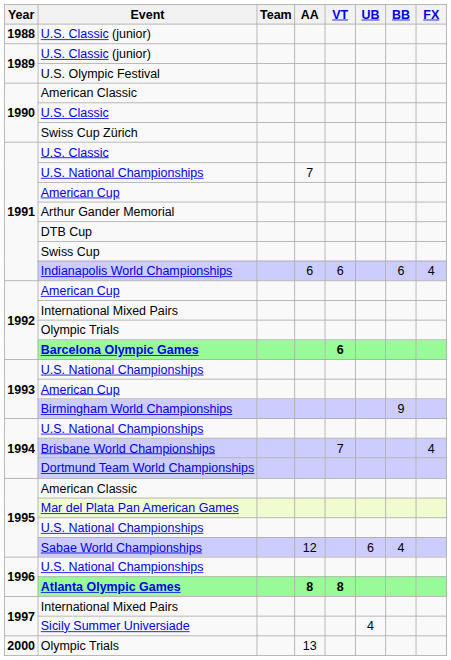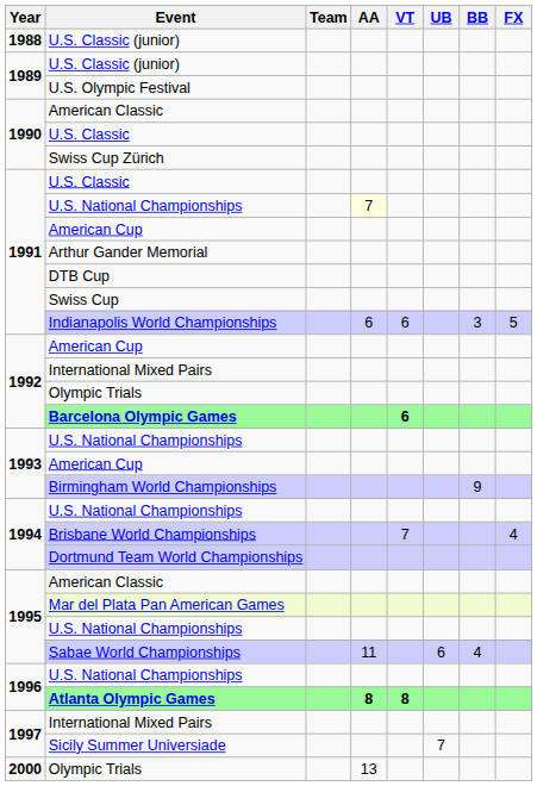 <table class="wikitable" style="text-align:center; font-size:95%;">
 <tr>
 <th align=center>Year</th>
 <th align=center>Event</th>
 <th style="width:30px;">Team</th>
 <th style="width:30px;">AA</th>
 <th style="width:30px;"><a href='#'>VT</a></th>
 <th style="width:30px;"><a href='#'>UB</a></th>
 <th style="width:30px;"><a href='#'>BB</a></th>
 <th style="width:30px;"><a href='#'>FX</a></th>
 </tr>
 <tr>
 <td rowspan="1"><strong>1988</strong></td>
 <td align=left><a href='#'>U.S. Classic</a> (junior)</td>
 <td></td>
 <td></td>
 <td></td>
 <td></td>
 <td></td>
 <td></td>
 </tr>
 <tr>
 <td rowspan="2"><strong>1989</strong></td>
 <td align=left><a href='#'>U.S. Classic</a> (junior)</td>
 <td></td>
 <td></td>
 <td></td>
 <td></td>
 <td></td>
 <td></td>
 </tr>
 <tr>
 <td align=left>U.S. Olympic Festival</td>
 <td></td>
 <td></td>
 <td></td>
 <td></td>
 <td></td>
 <td></td>
 </tr>
 <tr>
 <td rowspan="3"><strong>1990</strong></td>
 <td align=left>American Classic</td>
 <td></td>
 <td></td>
 <td></td>
 <td></td>
 <td></td>
 <td></td>
 </tr>
 <tr>
 <td align=left><a href='#'>U.S. Classic</a></td>
 <td></td>
 <td></td>
 <td></td>
 <td></td>
 <td></td>
 <td></td>
 </tr>
 <tr>
 <td align=left>Swiss Cup Zürich</td>
 <td></td>
 <td></td>
 <td></td>
 <td></td>
 <td></td>
 <td></td>
 </tr>
 <tr>
 <td rowspan="7"><strong>1991</strong></td>
 <td align=left><a href='#'>U.S. Classic</a></td>
 <td></td>
 <td></td>
 <td></td>
 <td></td>
 <td></td>
 <td></td>
 </tr>
 <tr>
 <td align=left><a href='#'>U.S. National Championships</a></td>
 <td></td>
-<td>7</td>
+<td style="background: lightyellow;">7</td>
 <td></td>
 <td></td>
 <td></td>
 <td></td>
 </tr>
 <tr>
 <td align=left><a href='#'>American Cup</a></td>
 <td></td>
 <td></td>
 <td></td>
 <td></td>
 <td></td>
 <td></td>
 </tr>
 <tr>
 <td align=left>Arthur Gander Memorial</td>
 <td></td>
 <td></td>
 <td></td>
 <td></td>
 <td></td>
 <td></td>
 </tr>
 <tr>
 <td align=left>DTB Cup</td>
 <td></td>
 <td></td>
 <td></td>
 <td></td>
 <td></td>
 <td></td>
 </tr>
 <tr>
 <td align=left>Swiss Cup</td>
 <td></td>
 <td></td>
 <td></td>
 <td></td>
 <td></td>
 <td></td>
 </tr>
 <tr bgcolor=#CCCCFF>
 <td align=left><a href='#'>Indianapolis World Championships</a></td>
 <td></td>
 <td>6</td>
 <td>6</td>
 <td></td>
-<td>6</td>
-<td>4</td>
+<td>3</td>
+<td>5</td>
 </tr>
 <tr>
 <td rowspan="4"><strong>1992</strong></td>
 <td align=left><a href='#'>American Cup</a></td>
 <td></td>
 <td></td>
 <td></td>
 <td></td>
 <td></td>
 <td></td>
 </tr>
 <tr>
 <td align=left>International Mixed Pairs</td>
 <td></td>
 <td></td>
 <td></td>
 <td></td>
 <td></td>
 <td></td>
 </tr>
 <tr>
 <td align=left>Olympic Trials</td>
 <td></td>
 <td></td>
 <td></td>
 <td></td>
 <td></td>
 <td></td>
 </tr>
 <tr bgcolor=98FB98>
 <td align=left><strong><a href='#'>Barcelona Olympic Games</a></strong></td>
 <td></td>
 <td></td>
 <td><strong>6</strong></td>
 <td></td>
 <td></td>
 <td></td>
 </tr>
 <tr>
 <td rowspan="3"><strong>1993</strong></td>
 <td align=left><a href='#'>U.S. National Championships</a></td>
 <td></td>
 <td></td>
 <td></td>
 <td></td>
 <td></td>
 <td></td>
 </tr>
 <tr>
 <td align=left><a href='#'>American Cup</a></td>
 <td></td>
 <td></td>
 <td></td>
 <td></td>
 <td></td>
 <td></td>
 </tr>
 <tr bgcolor=#CCCCFF>
 <td align=left><a href='#'>Birmingham World Championships</a></td>
 <td></td>
 <td></td>
 <td></td>
 <td></td>
 <td>9</td>
 <td></td>
 </tr>
 <tr>
 <td rowspan="3"><strong>1994</strong></td>
 <td align=left><a href='#'>U.S. National Championships</a></td>
 <td></td>
 <td></td>
 <td></td>
 <td></td>
 <td></td>
 <td></td>
 </tr>
 <tr bgcolor=#CCCCFF>
 <td align=left><a href='#'>Brisbane World Championships</a></td>
 <td></td>
 <td></td>
 <td>7</td>
 <td></td>
 <td></td>
 <td>4</td>
 </tr>
 <tr bgcolor=#CCCCFF>
 <td align=left><a href='#'>Dortmund Team World Championships</a></td>
 <td></td>
 <td></td>
 <td></td>
 <td></td>
 <td></td>
 <td></td>
 </tr>
 <tr>
 <td rowspan="4"><strong>1995</strong></td>
 <td align=left>American Classic</td>
 <td></td>
 <td></td>
 <td></td>
 <td></td>
 <td></td>
 <td></td>
 </tr>
 <tr bgcolor=#f0fccf>
 <td align=left><a href='#'>Mar del Plata Pan American Games</a></td>
 <td></td>
 <td></td>
 <td></td>
 <td></td>
 <td></td>
 <td></td>
 </tr>
 <tr>
 <td align=left><a href='#'>U.S. National Championships</a></td>
 <td></td>
 <td></td>
 <td></td>
 <td></td>
 <td></td>
 <td></td>
 </tr>
 <tr bgcolor=#CCCCFF>
 <td align=left><a href='#'>Sabae World Championships</a></td>
 <td></td>
-<td>12</td>
+<td>11</td>
 <td></td>
 <td>6</td>
 <td>4</td>
 <td></td>
 </tr>
 <tr>
 <td rowspan="2"><strong>1996</strong></td>
 <td align=left><a href='#'>U.S. National Championships</a></td>
 <td></td>
 <td></td>
 <td></td>
 <td></td>
 <td></td>
 <td></td>
 </tr>
 <tr bgcolor=98FB98>
 <td align=left><strong><a href='#'>Atlanta Olympic Games</a></strong></td>
 <td></td>
 <td><strong>8</strong></td>
 <td><strong>8</strong></td>
 <td></td>
 <td></td>
 <td></td>
 </tr>
 <tr>
 <td rowspan="2"><strong>1997</strong></td>
 <td align=left>International Mixed Pairs</td>
 <td></td>
 <td></td>
 <td></td>
 <td></td>
 <td></td>
 <td></td>
 </tr>
 <tr>
 <td align=left><a href='#'>Sicily Summer Universiade</a></td>
 <td></td>
 <td></td>
 <td></td>
-<td>4</td>
+<td>7</td>
 <td></td>
 <td></td>
 </tr>
 <tr>
 <td rowspan="1"><strong>2000</strong></td>
 <td align=left>Olympic Trials</td>
 <td></td>
 <td>13</td>
 <td></td>
 <td></td>
 <td></td>
 <td></td>
 </tr>
 </table>
